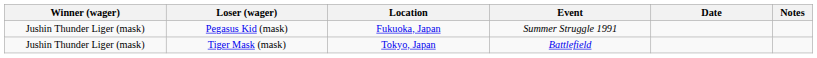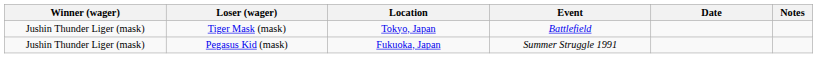 <table class="wikitable" width=100%>
 <tr>
 <th width=20%>Winner (wager)</th>
 <th width=20%>Loser (wager)</th>
 <th width=20%>Location</th>
 <th width=20%>Event</th>
 <th width=15%>Date</th>
 <th width=5%>Notes</th>
 </tr>
 <tr align="center">
 <td>Jushin Thunder Liger (mask)</td>
+<td><a href='#'>Tiger Mask</a> (mask)</td>
+<td><a href='#'>Tokyo, Japan</a></td>
+<td><em><a href='#'>Battlefield</a></em></td>
+<td></td>
+<td></td>
+</tr>
+<tr align="center">
+<td>Jushin Thunder Liger (mask)</td>
 <td><a href='#'>Pegasus Kid</a> (mask)</td>
 <td><a href='#'>Fukuoka, Japan</a></td>
 <td><em>Summer Struggle 1991</em></td>
 <td></td>
 <td></td>
 </tr>
-<tr align="center">
-<td>Jushin Thunder Liger (mask)</td>
-<td><a href='#'>Tiger Mask</a> (mask)</td>
-<td><a href='#'>Tokyo, Japan</a></td>
-<td><em><a href='#'>Battlefield</a></em></td>
-<td></td>
-<td></td>
-</tr>
 </table>
